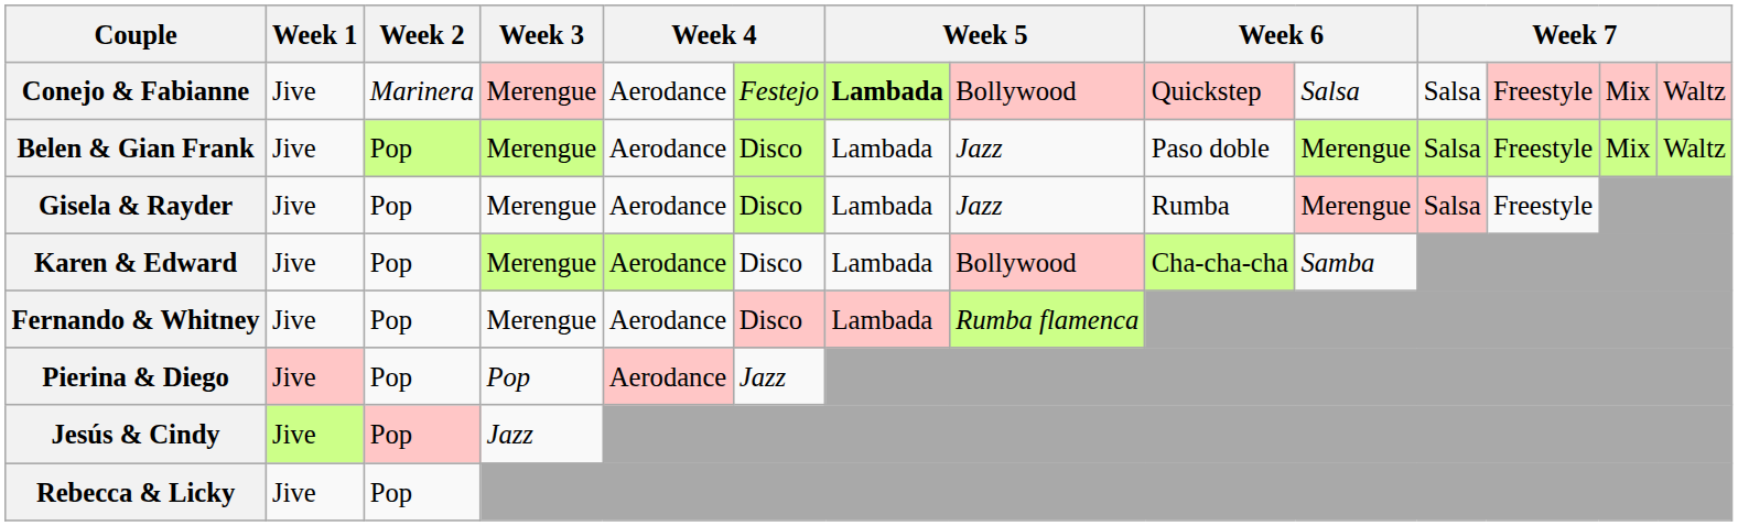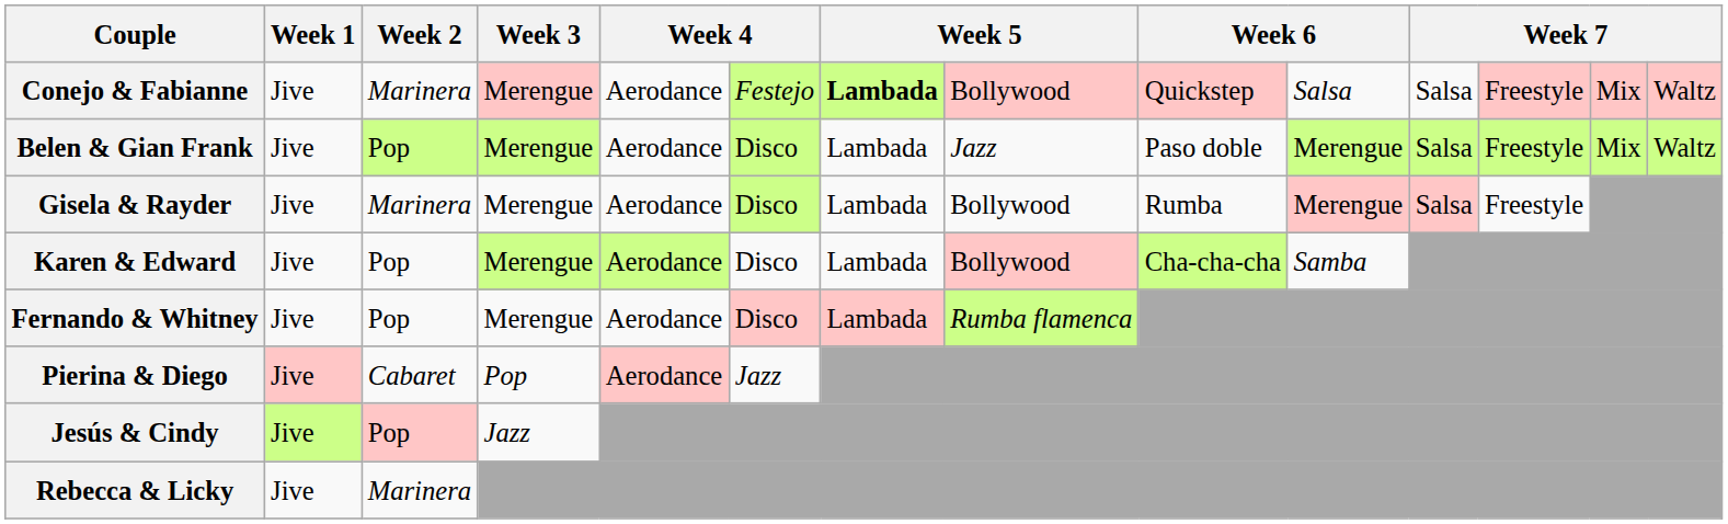 <table class="wikitable" style="text-align:left; font-size:95%; line-height:25px;">
 <tr>
 <th>Couple</th>
 <th>Week 1</th>
 <th>Week 2</th>
 <th>Week 3</th>
 <th colspan="2">Week 4</th>
 <th colspan="2">Week 5</th>
 <th colspan="2">Week 6</th>
 <th colspan="4">Week 7</th>
 </tr>
 <tr>
 <th>Conejo & Fabianne</th>
 <td>Jive</td>
 <td><em>Marinera</em></td>
 <td style="background:#ffc6c6;">Merengue</td>
 <td>Aerodance</td>
 <td style="background:#ccff88;"><em>Festejo</em></td>
 <td style="background:#ccff88;"><strong>Lambada</strong></td>
 <td style="background:#ffc6c6;">Bollywood</td>
 <td style="background:#ffc6c6;">Quickstep</td>
 <td><em>Salsa</em></td>
 <td>Salsa</td>
 <td style="background:#ffc6c6;">Freestyle</td>
 <td style="background:#ffc6c6;">Mix</td>
 <td style="background:#ffc6c6;">Waltz</td>
 </tr>
 <tr>
 <th>Belen & Gian Frank</th>
 <td>Jive</td>
 <td style="background:#ccff88;">Pop</td>
 <td style="background:#ccff88;">Merengue</td>
 <td>Aerodance</td>
 <td style="background:#ccff88;">Disco</td>
 <td>Lambada</td>
 <td><em>Jazz</em></td>
 <td>Paso doble</td>
 <td style="background:#ccff88;">Merengue</td>
 <td style="background:#ccff88;">Salsa</td>
 <td style="background:#ccff88;">Freestyle</td>
 <td style="background:#ccff88;">Mix</td>
 <td style="background:#ccff88;">Waltz</td>
 </tr>
 <tr>
 <th>Gisela & Rayder</th>
 <td>Jive</td>
-<td>Pop</td>
+<td><em>Marinera</em></td>
 <td>Merengue</td>
 <td>Aerodance</td>
 <td style="background:#ccff88;">Disco</td>
 <td>Lambada</td>
-<td><em>Jazz</em></td>
+<td>Bollywood</td>
 <td>Rumba</td>
 <td style="background:#ffc6c6;">Merengue</td>
 <td style="background:#ffc6c6;">Salsa</td>
 <td>Freestyle</td>
 <td style="background:darkgray;" colspan=2></td>
 </tr>
 <tr>
 <th>Karen & Edward</th>
 <td>Jive</td>
 <td>Pop</td>
 <td style="background:#ccff88;">Merengue</td>
 <td style="background:#ccff88;">Aerodance</td>
 <td>Disco</td>
 <td>Lambada</td>
 <td style="background:#ffc6c6;">Bollywood</td>
 <td style="background:#ccff88;">Cha-cha-cha</td>
 <td><em>Samba</em></td>
 <td style="background:darkgray;" colspan=4></td>
 </tr>
 <tr>
 <th>Fernando & Whitney</th>
 <td>Jive</td>
 <td>Pop</td>
 <td>Merengue</td>
 <td>Aerodance</td>
 <td style="background:#ffc6c6;">Disco</td>
 <td style="background:#ffc6c6;">Lambada</td>
 <td style="background:#ccff88;"><em>Rumba flamenca</em></td>
 <td style="background:darkgray;" colspan=6></td>
 </tr>
 <tr>
 <th>Pierina & Diego</th>
 <td style="background:#ffc6c6;">Jive</td>
-<td>Pop</td>
+<td><em>Cabaret</em></td>
 <td><em>Pop</em></td>
 <td style="background:#ffc6c6;">Aerodance</td>
 <td><em>Jazz</em></td>
 <td style="background:darkgray;" colspan=8></td>
 </tr>
 <tr>
 <th>Jesús & Cindy</th>
 <td style="background:#ccff88;">Jive</td>
 <td style="background:#ffc6c6;">Pop</td>
 <td><em>Jazz</em></td>
 <td style="background:darkgray;" colspan=10></td>
 </tr>
 <tr>
 <th>Rebecca & Licky</th>
 <td>Jive</td>
-<td>Pop</td>
+<td><em>Marinera</em></td>
 <td style="background:darkgray;" colspan=12></td>
 </tr>
 </table>
